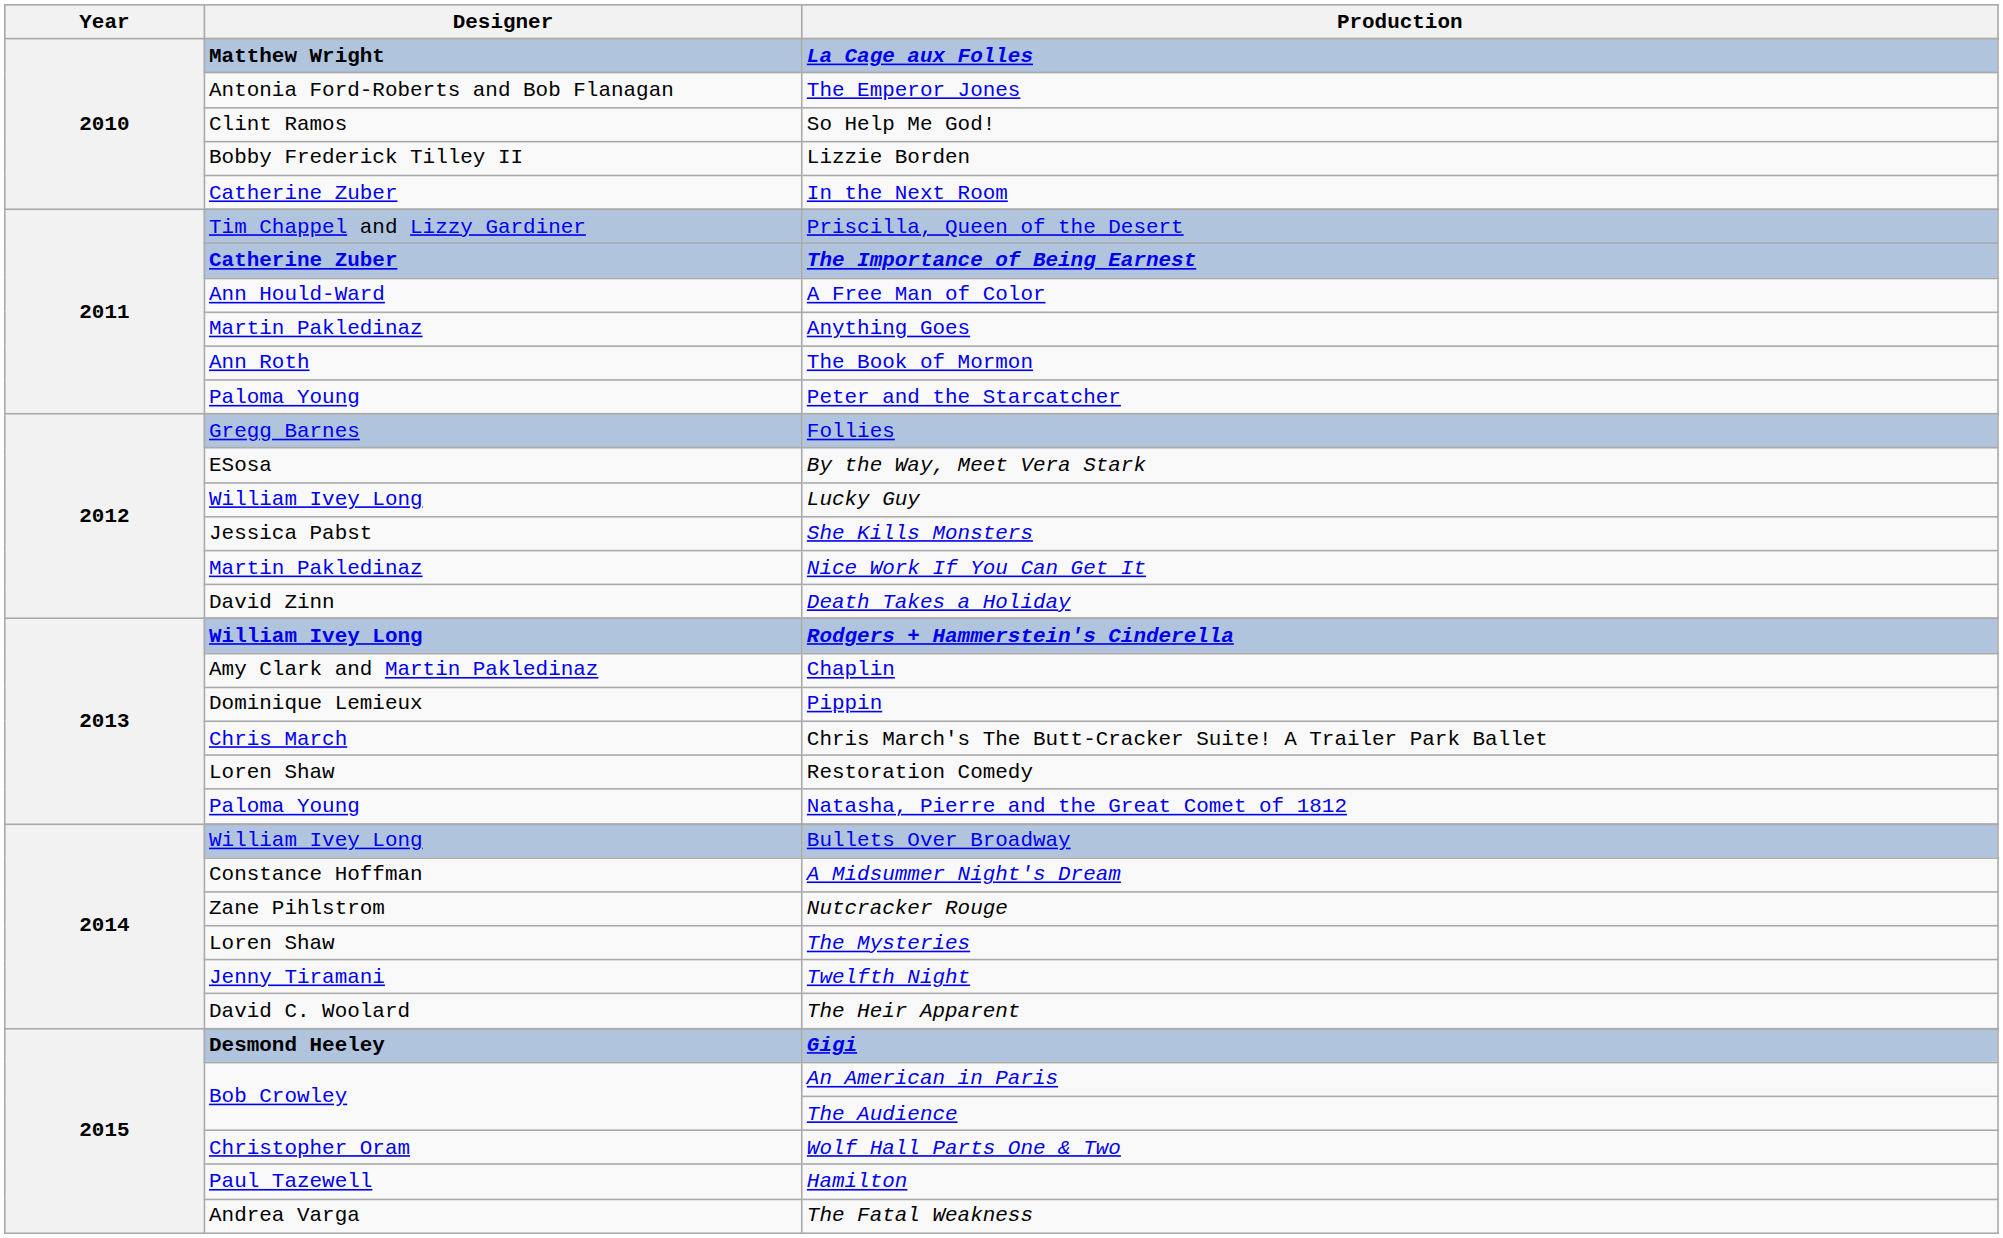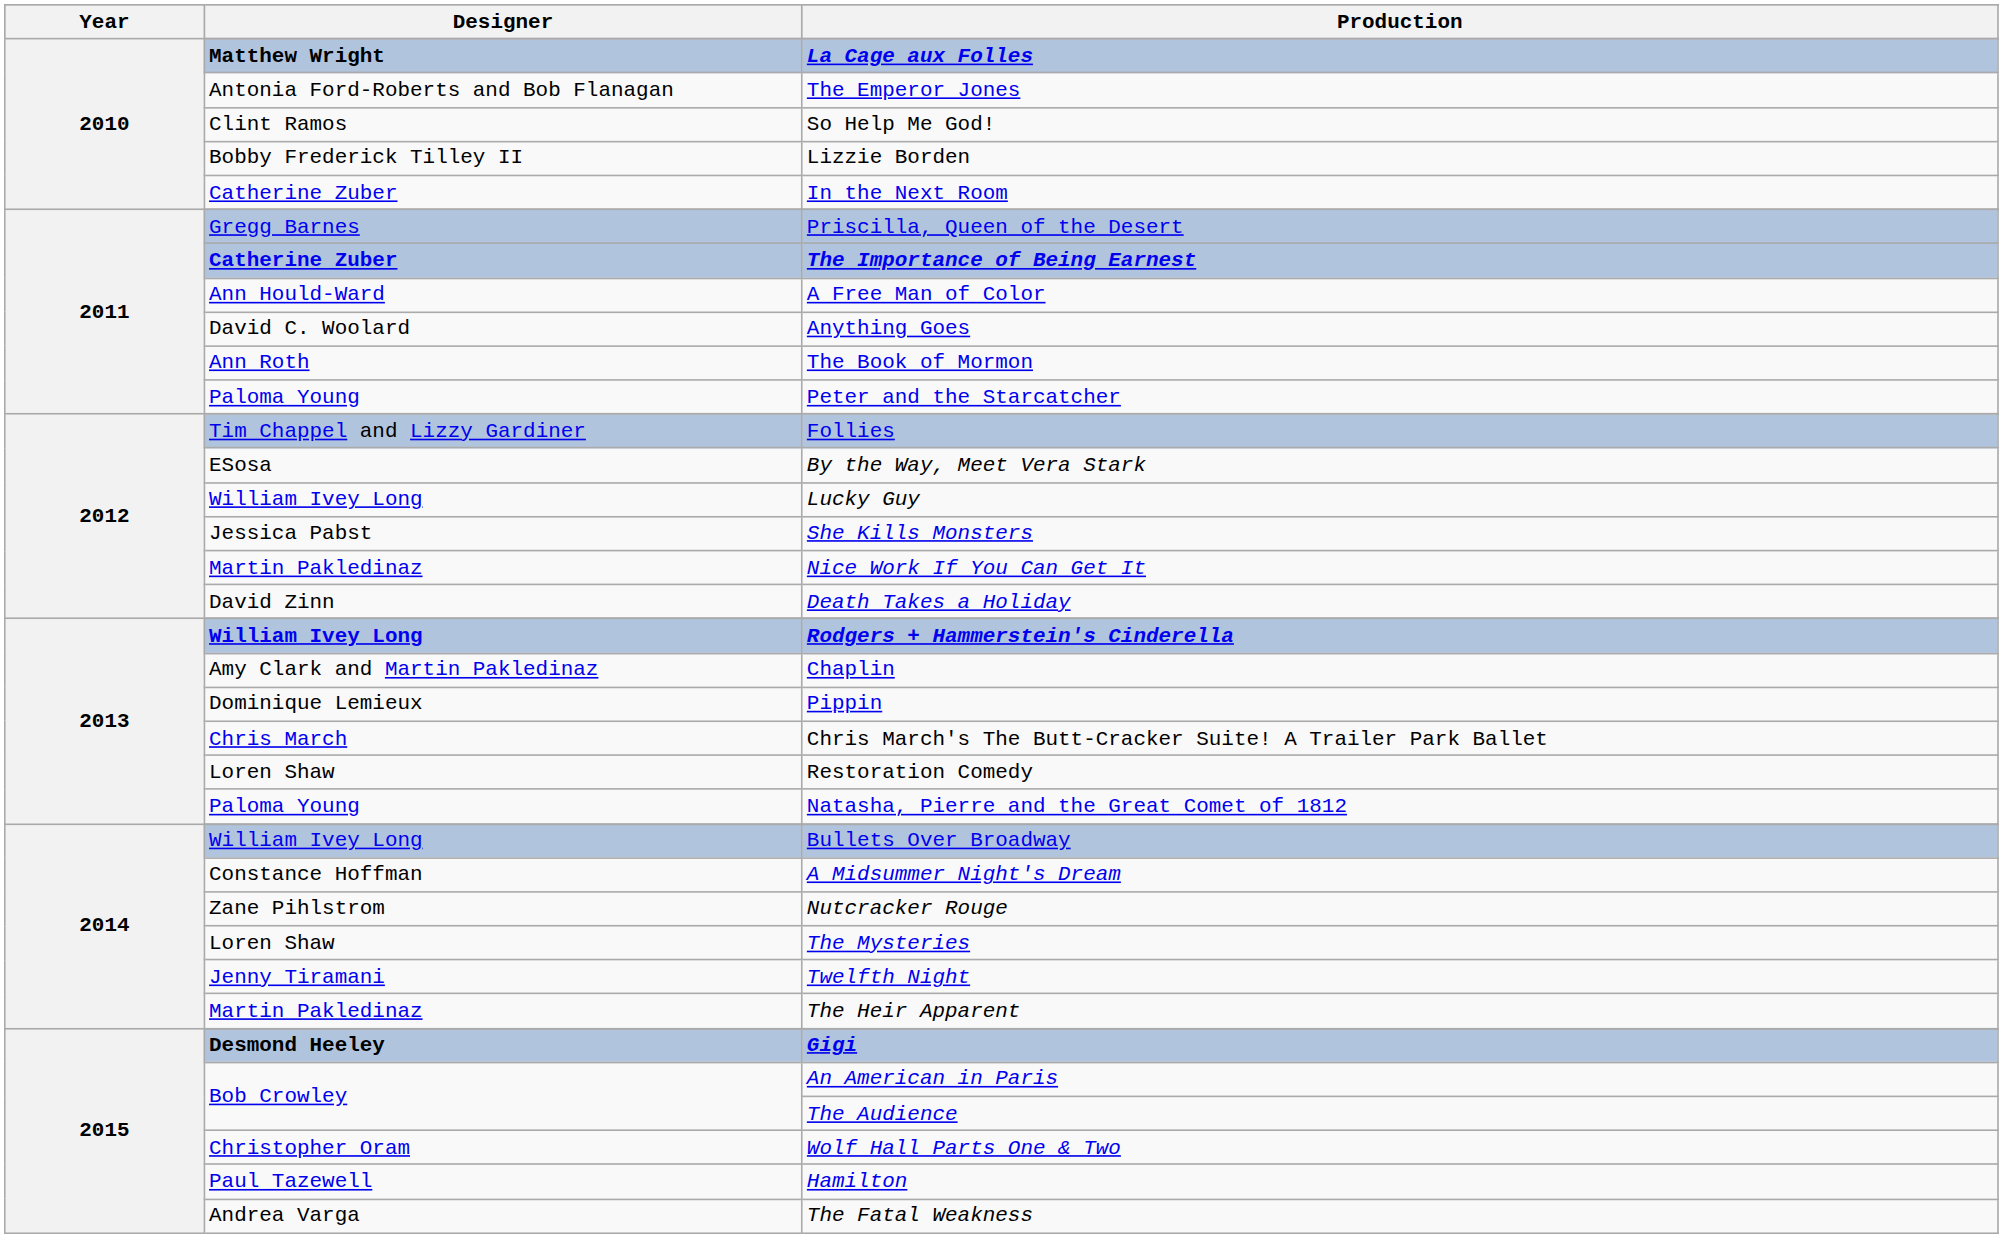 <table class="wikitable" style="width:98%;">
 <tr style="background:#bebebe;">
 <th style="width:10%;">Year</th>
 <th style="width:30%;">Designer</th>
 <th style="width:60%;">Production</th>
 </tr>
 <tr>
 <th rowspan="6">2010</th>
 </tr>
 <tr style="background:#B0C4DE">
 <td><strong>Matthew Wright</strong></td>
 <td><strong><em><a href='#'>La Cage aux Folles</a><em> <strong></td>
 </tr>
 <tr>
 <td>Antonia Ford-Roberts and Bob Flanagan</td>
 <td></em><a href='#'>The Emperor Jones</a><em></td>
 </tr>
 <tr>
 <td>Clint Ramos</td>
 <td></em>So Help Me God!<em></td>
 </tr>
 <tr>
 <td>Bobby Frederick Tilley II</td>
 <td></em>Lizzie Borden<em></td>
 </tr>
 <tr>
 <td><a href='#'>Catherine Zuber</a></td>
 <td></em><a href='#'>In the Next Room</a><em></td>
 </tr>
 <tr>
 <th rowspan="7">2011</th>
 </tr>
 <tr style="background:#B0C4DE">
-<td></strong><a href='#'>Tim Chappel</a> and <a href='#'>Lizzy Gardiner</a><strong></td>
+<td></strong><a href='#'>Gregg Barnes</a><strong></td>
 <td></em></strong><a href='#'>Priscilla, Queen of the Desert</a></em> </strong></td>
 </tr>
 <tr style="background:#B0C4DE">
 <td><strong><a href='#'>Catherine Zuber</a></strong></td>
 <td><strong><em><a href='#'>The Importance of Being Earnest</a><em> <strong></td>
 </tr>
 <tr>
 <td><a href='#'>Ann Hould-Ward</a></td>
 <td></em><a href='#'>A Free Man of Color</a><em></td>
 </tr>
 <tr>
-<td><a href='#'>Martin Pakledinaz</a></td>
+<td>David C. Woolard</td>
 <td></em><a href='#'>Anything Goes</a><em></td>
 </tr>
 <tr>
 <td><a href='#'>Ann Roth</a></td>
 <td></em><a href='#'>The Book of Mormon</a><em></td>
 </tr>
 <tr>
 <td><a href='#'>Paloma Young</a></td>
 <td></em><a href='#'>Peter and the Starcatcher</a><em></td>
 </tr>
 <tr>
 <th rowspan="7">2012</th>
 </tr>
 <tr style="background:#B0C4DE">
-<td></strong><a href='#'>Gregg Barnes</a><strong></td>
+<td></strong><a href='#'>Tim Chappel</a> and <a href='#'>Lizzy Gardiner</a><strong></td>
 <td></em></strong><a href='#'>Follies</a></em> </strong></td>
 </tr>
 <tr>
 <td>ESosa</td>
 <td><em>By the Way, Meet Vera Stark</em></td>
 </tr>
 <tr>
 <td><a href='#'>William Ivey Long</a></td>
 <td><em>Lucky Guy</em></td>
 </tr>
 <tr>
 <td>Jessica Pabst</td>
 <td><em><a href='#'>She Kills Monsters</a></em></td>
 </tr>
 <tr>
 <td><a href='#'>Martin Pakledinaz</a></td>
 <td><em><a href='#'>Nice Work If You Can Get It</a></em></td>
 </tr>
 <tr>
 <td>David Zinn</td>
 <td><em><a href='#'>Death Takes a Holiday</a></em></td>
 </tr>
 <tr>
 <th rowspan="7">2013</th>
 </tr>
 <tr style="background:#B0C4DE">
 <td><strong><a href='#'>William Ivey Long</a></strong></td>
 <td><strong><em><a href='#'>Rodgers + Hammerstein's Cinderella</a><em> <strong></td>
 </tr>
 <tr>
 <td>Amy Clark and <a href='#'>Martin Pakledinaz</a></td>
 <td></em><a href='#'>Chaplin</a><em></td>
 </tr>
 <tr>
 <td>Dominique Lemieux</td>
 <td></em><a href='#'>Pippin</a><em></td>
 </tr>
 <tr>
 <td><a href='#'>Chris March</a></td>
 <td></em>Chris March's The Butt-Cracker Suite! A Trailer Park Ballet<em></td>
 </tr>
 <tr>
 <td>Loren Shaw</td>
 <td></em>Restoration Comedy<em></td>
 </tr>
 <tr>
 <td><a href='#'>Paloma Young</a></td>
 <td></em><a href='#'>Natasha, Pierre and the Great Comet of 1812</a><em></td>
 </tr>
 <tr>
 <th rowspan="7">2014</th>
 </tr>
 <tr style="background:#B0C4DE">
 <td></strong><a href='#'>William Ivey Long</a><strong></td>
 <td></em></strong><a href='#'>Bullets Over Broadway</a></em> </strong></td>
 </tr>
 <tr>
 <td>Constance Hoffman</td>
 <td><em><a href='#'>A Midsummer Night's Dream</a></em></td>
 </tr>
 <tr>
 <td>Zane Pihlstrom</td>
 <td><em>Nutcracker Rouge</em></td>
 </tr>
 <tr>
 <td>Loren Shaw</td>
 <td><em><a href='#'>The Mysteries</a></em></td>
 </tr>
 <tr>
 <td><a href='#'>Jenny Tiramani</a></td>
 <td><em><a href='#'>Twelfth Night</a></em></td>
 </tr>
 <tr>
-<td>David C. Woolard</td>
+<td><a href='#'>Martin Pakledinaz</a></td>
 <td><em>The Heir Apparent</em></td>
 </tr>
 <tr>
 <th rowspan="7">2015</th>
 </tr>
 <tr style="background:#B0C4DE">
 <td><strong>Desmond Heeley</strong></td>
 <td><strong><em><a href='#'>Gigi</a></em></strong></td>
 </tr>
 <tr>
 <td rowspan="2"><a href='#'>Bob Crowley</a></td>
 <td><em><a href='#'>An American in Paris</a></em></td>
 </tr>
 <tr>
 <td><em><a href='#'>The Audience</a></em></td>
 </tr>
 <tr>
 <td><a href='#'>Christopher Oram</a></td>
 <td><em><a href='#'>Wolf Hall Parts One & Two</a></em></td>
 </tr>
 <tr>
 <td><a href='#'>Paul Tazewell</a></td>
 <td><em><a href='#'>Hamilton</a></em></td>
 </tr>
 <tr>
 <td>Andrea Varga</td>
 <td><em>The Fatal Weakness</em></td>
 </tr>
 </table>
